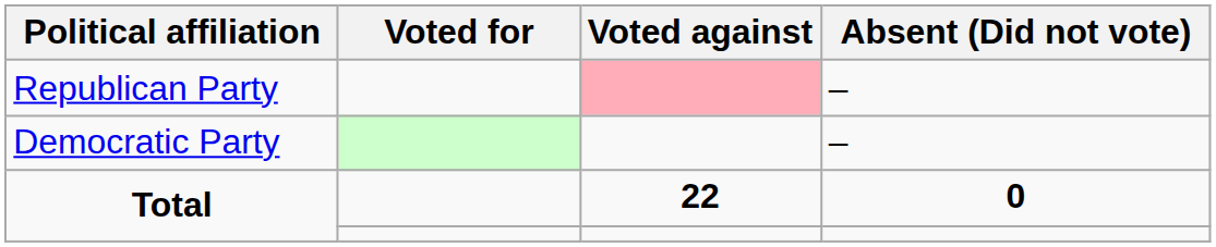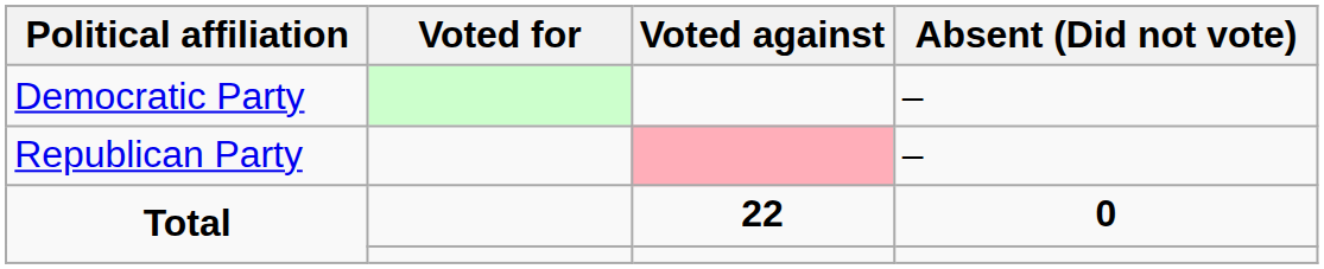 <table class="wikitable">
 <tr>
 <th>Political affiliation</th>
 <th style="width:20%;">Voted for</th>
 <th style="width:20%;">Voted against</th>
 <th>Absent (Did not vote)</th>
 </tr>
 <tr>
+<td> <a href='#'>Democratic Party</a></td>
+<td style="background-color:#CCFFCC;"></td>
+<td></td>
+<td>–</td>
+</tr>
+<tr>
 <td> <a href='#'>Republican Party</a></td>
 <td></td>
 <td style="background-color:#FFAEB9;"></td>
-<td>–</td>
-</tr>
-<tr>
-<td> <a href='#'>Democratic Party</a></td>
-<td style="background-color:#CCFFCC;"></td>
-<td></td>
 <td>–</td>
 </tr>
 <tr>
 <td style="text-align:center;" rowspan="2"><strong>Total </strong></td>
 <td></td>
 <td style="text-align:center;"><strong>22</strong></td>
 <td style="text-align:center;"><strong>0</strong></td>
 </tr>
 <tr>
 <td style="text-align:center;"></td>
 <td style="text-align:center;"></td>
 <td style="text-align:center;"></td>
 </tr>
 </table>
